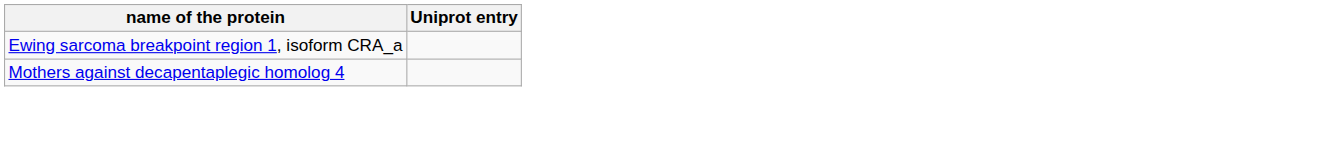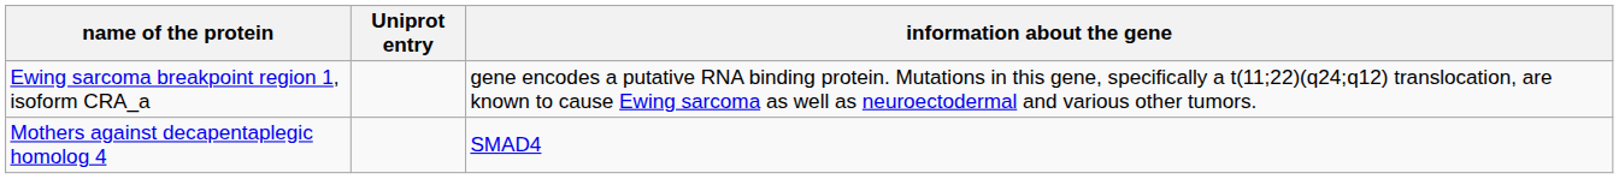 <table class="wikitable" border="1">
 <tr>
 <th>name of the protein</th>
 <th>Uniprot entry</th>
+<th>information about the gene</th>
 </tr>
 <tr>
 <td><a href='#'>Ewing sarcoma breakpoint region 1</a>, isoform CRA_a</td>
 <td></td>
+<td>gene encodes a putative RNA binding protein. Mutations in this gene, specifically a t(11;22)(q24;q12) translocation, are known to cause <a href='#'>Ewing sarcoma</a> as well as <a href='#'>neuroectodermal</a> and various other tumors.</td>
 </tr>
 <tr>
 <td><a href='#'>Mothers against decapentaplegic homolog 4</a></td>
 <td></td>
+<td><a href='#'>SMAD4</a></td>
 </tr>
 </table>
